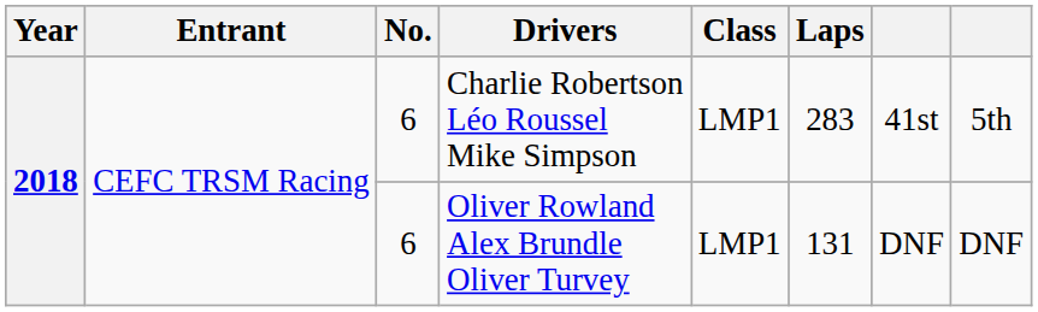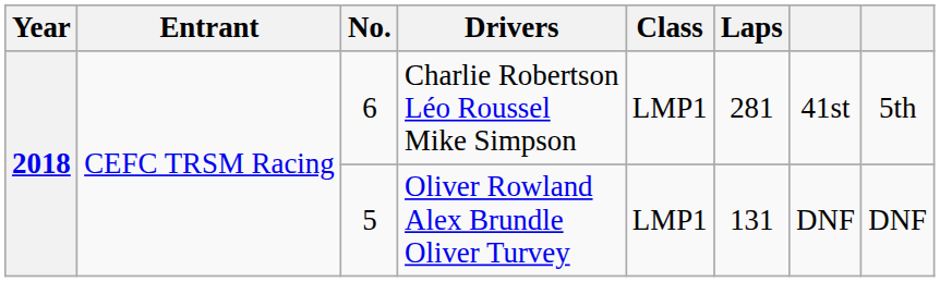 <table class="wikitable">
 <tr>
 <th>Year</th>
 <th>Entrant</th>
 <th>No.</th>
 <th>Drivers</th>
 <th>Class</th>
 <th>Laps</th>
 <th></th>
 <th></th>
 </tr>
 <tr>
 <th rowspan="2"><a href='#'>2018</a></th>
 <td rowspan="2"> <a href='#'>CEFC TRSM Racing</a></td>
 <td align="center">6</td>
 <td> Charlie Robertson<br> <a href='#'>Léo Roussel</a><br> Mike Simpson</td>
 <td align="center">LMP1</td>
-<td align="center">283</td>
+<td align="center">281</td>
 <td align="center" style="background:#DFFDF;">41st</td>
 <td align="center" style="background:#DFFDF;">5th</td>
 </tr>
 <tr>
-<td align="center">6</td>
+<td align="center">5</td>
 <td> <a href='#'>Oliver Rowland</a><br> <a href='#'>Alex Brundle</a><br> <a href='#'>Oliver Turvey</a></td>
 <td align="center">LMP1</td>
 <td align="center">131</td>
 <td align="center">DNF</td>
 <td align="center">DNF</td>
 </tr>
 </table>
